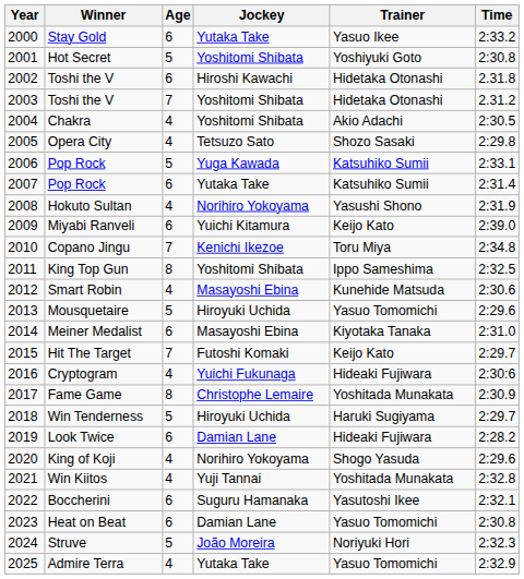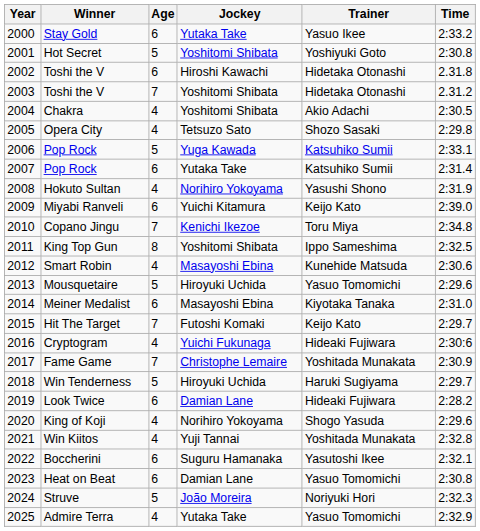 <table class="wikitable sortable" style="font-size:90%">
 <tr>
 <th width="36px">Year<br></th>
 <th width="120px">Winner<br></th>
 <th>Age<br></th>
 <th width="140px">Jockey<br></th>
 <th width="150px">Trainer<br></th>
 <th>Time<br></th>
 </tr>
 <tr>
 <td>2000</td>
 <td><a href='#'>Stay Gold</a></td>
 <td>6</td>
 <td><a href='#'>Yutaka Take</a></td>
 <td>Yasuo Ikee</td>
 <td>2:33.2</td>
 </tr>
 <tr>
 <td>2001</td>
 <td>Hot Secret</td>
 <td>5</td>
 <td><a href='#'>Yoshitomi Shibata</a></td>
 <td>Yoshiyuki Goto</td>
 <td>2:30.8</td>
 </tr>
 <tr>
 <td>2002</td>
 <td>Toshi the V</td>
 <td>6</td>
 <td>Hiroshi Kawachi</td>
 <td>Hidetaka Otonashi</td>
 <td>2.31.8</td>
 </tr>
 <tr>
 <td>2003</td>
 <td>Toshi the V</td>
 <td>7</td>
 <td>Yoshitomi Shibata</td>
 <td>Hidetaka Otonashi</td>
 <td>2.31.2</td>
 </tr>
 <tr>
 <td>2004</td>
 <td>Chakra</td>
 <td>4</td>
 <td>Yoshitomi Shibata</td>
 <td>Akio Adachi</td>
 <td>2:30.5</td>
 </tr>
 <tr>
 <td>2005</td>
 <td>Opera City</td>
 <td>4</td>
 <td>Tetsuzo Sato</td>
 <td>Shozo Sasaki</td>
 <td>2:29.8</td>
 </tr>
 <tr>
 <td>2006</td>
 <td><a href='#'>Pop Rock</a></td>
 <td>5</td>
 <td><a href='#'>Yuga Kawada</a></td>
 <td><a href='#'>Katsuhiko Sumii</a></td>
 <td>2:33.1</td>
 </tr>
 <tr>
 <td>2007</td>
 <td><a href='#'>Pop Rock</a></td>
 <td>6</td>
 <td>Yutaka Take</td>
 <td>Katsuhiko Sumii</td>
 <td>2:31.4</td>
 </tr>
 <tr>
 <td>2008</td>
 <td>Hokuto Sultan</td>
 <td>4</td>
 <td><a href='#'>Norihiro Yokoyama</a></td>
 <td>Yasushi Shono</td>
 <td>2:31.9</td>
 </tr>
 <tr>
 <td>2009</td>
 <td>Miyabi Ranveli</td>
 <td>6</td>
 <td>Yuichi Kitamura</td>
 <td>Keijo Kato</td>
 <td>2:39.0</td>
 </tr>
 <tr>
 <td>2010</td>
 <td>Copano Jingu</td>
 <td>7</td>
 <td><a href='#'>Kenichi Ikezoe</a></td>
 <td>Toru Miya</td>
 <td>2:34.8</td>
 </tr>
 <tr>
 <td>2011</td>
 <td>King Top Gun</td>
 <td>8</td>
 <td>Yoshitomi Shibata</td>
 <td>Ippo Sameshima</td>
 <td>2:32.5</td>
 </tr>
 <tr>
 <td>2012</td>
 <td>Smart Robin</td>
 <td>4</td>
 <td><a href='#'>Masayoshi Ebina</a></td>
 <td>Kunehide Matsuda</td>
 <td>2:30.6</td>
 </tr>
 <tr>
 <td>2013</td>
 <td>Mousquetaire</td>
 <td>5</td>
 <td>Hiroyuki Uchida</td>
 <td>Yasuo Tomomichi</td>
 <td>2:29.6</td>
 </tr>
 <tr>
 <td>2014</td>
 <td>Meiner Medalist</td>
 <td>6</td>
 <td>Masayoshi Ebina</td>
 <td>Kiyotaka Tanaka</td>
 <td>2:31.0</td>
 </tr>
 <tr>
 <td>2015</td>
 <td>Hit The Target</td>
 <td>7</td>
 <td>Futoshi Komaki</td>
 <td>Keijo Kato</td>
 <td>2:29.7</td>
 </tr>
 <tr>
 <td>2016</td>
 <td>Cryptogram</td>
 <td>4</td>
 <td><a href='#'>Yuichi Fukunaga</a></td>
 <td>Hideaki Fujiwara</td>
 <td>2:30:6</td>
 </tr>
 <tr>
 <td>2017</td>
 <td>Fame Game</td>
-<td>8</td>
+<td>7</td>
 <td><a href='#'>Christophe Lemaire</a></td>
 <td>Yoshitada Munakata</td>
 <td>2:30.9</td>
 </tr>
 <tr>
 <td>2018</td>
 <td>Win Tenderness</td>
 <td>5</td>
 <td>Hiroyuki Uchida</td>
 <td>Haruki Sugiyama</td>
 <td>2:29.7</td>
 </tr>
 <tr>
 <td>2019</td>
 <td>Look Twice</td>
 <td>6</td>
 <td><a href='#'>Damian Lane</a></td>
 <td>Hideaki Fujiwara</td>
 <td>2:28.2</td>
 </tr>
 <tr>
 <td>2020</td>
 <td>King of Koji</td>
 <td>4</td>
 <td>Norihiro Yokoyama</td>
 <td>Shogo Yasuda</td>
 <td>2:29.6</td>
 </tr>
 <tr>
 <td>2021</td>
 <td>Win Kiitos</td>
 <td>4</td>
 <td>Yuji Tannai</td>
 <td>Yoshitada Munakata</td>
 <td>2:32.8</td>
 </tr>
 <tr>
 <td>2022</td>
 <td>Boccherini</td>
 <td>6</td>
 <td>Suguru Hamanaka</td>
 <td>Yasutoshi Ikee</td>
 <td>2:32.1</td>
 </tr>
 <tr>
 <td>2023</td>
 <td>Heat on Beat</td>
 <td>6</td>
 <td>Damian Lane</td>
 <td>Yasuo Tomomichi</td>
 <td>2:30.8</td>
 </tr>
 <tr>
 <td>2024</td>
 <td>Struve</td>
 <td>5</td>
 <td><a href='#'>João Moreira</a></td>
 <td>Noriyuki Hori</td>
 <td>2:32.3</td>
 </tr>
 <tr>
 <td>2025</td>
 <td>Admire Terra</td>
 <td>4</td>
 <td>Yutaka Take</td>
 <td>Yasuo Tomomichi</td>
 <td>2:32.9</td>
 </tr>
 </table>
